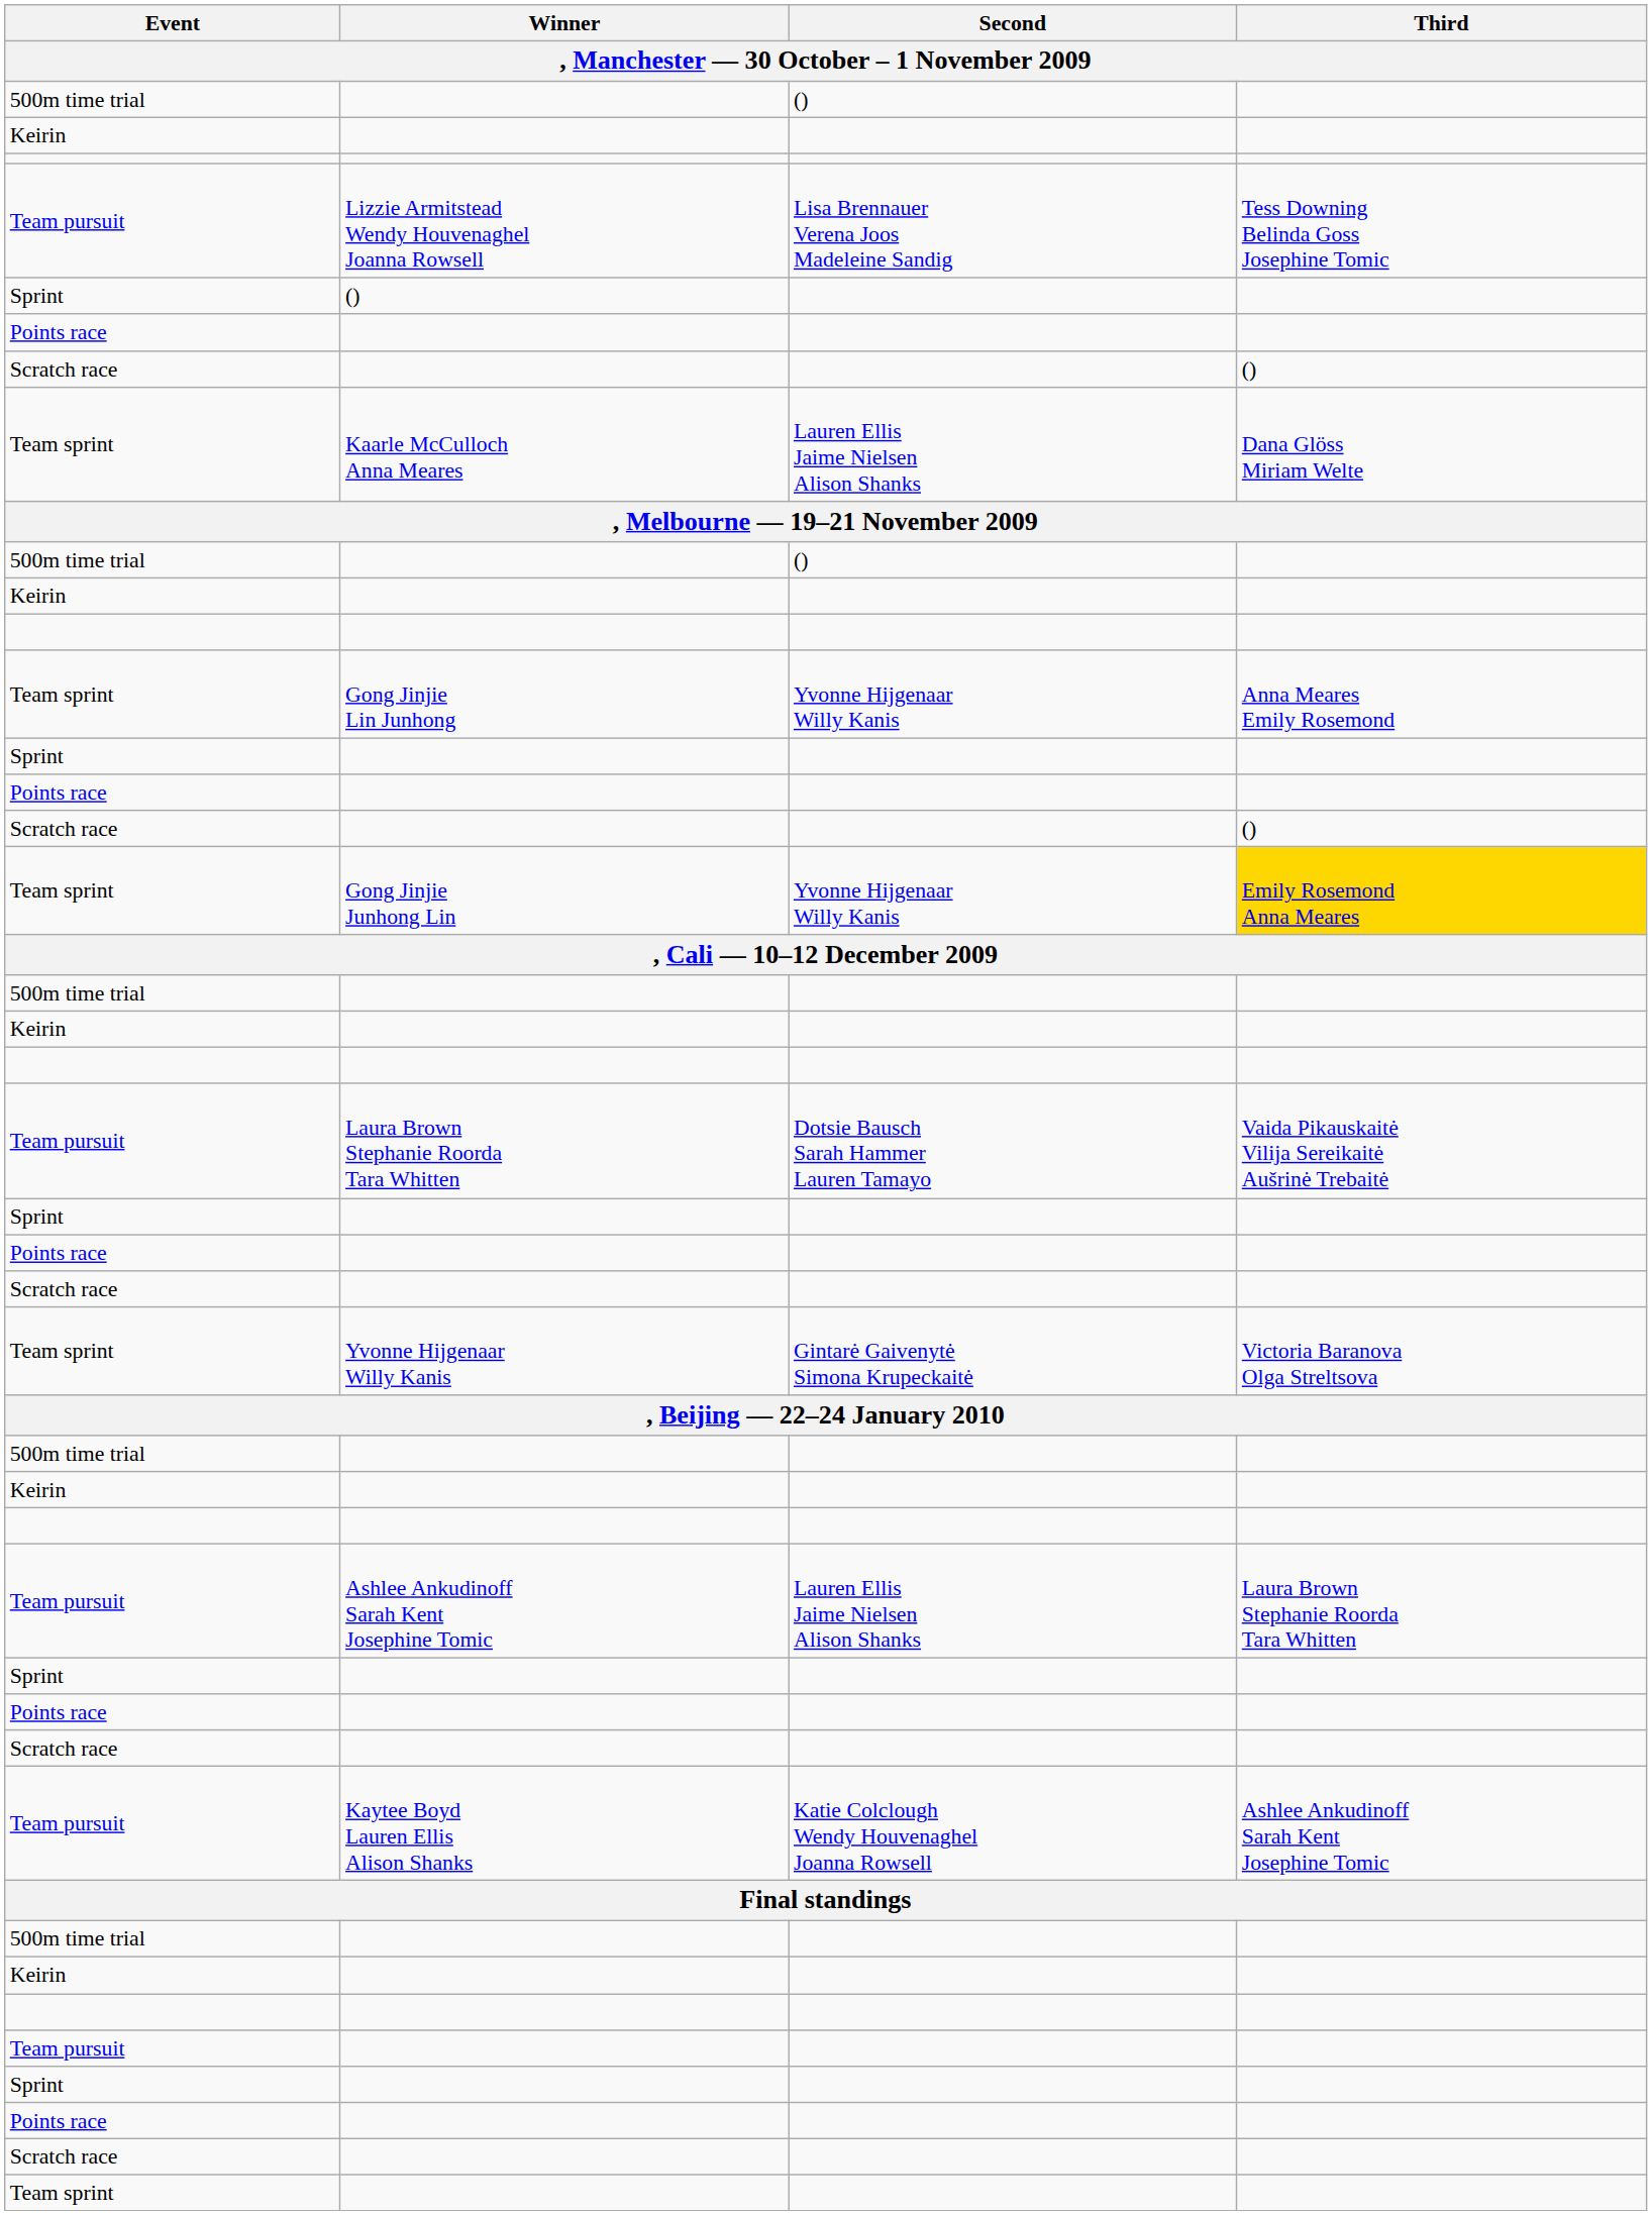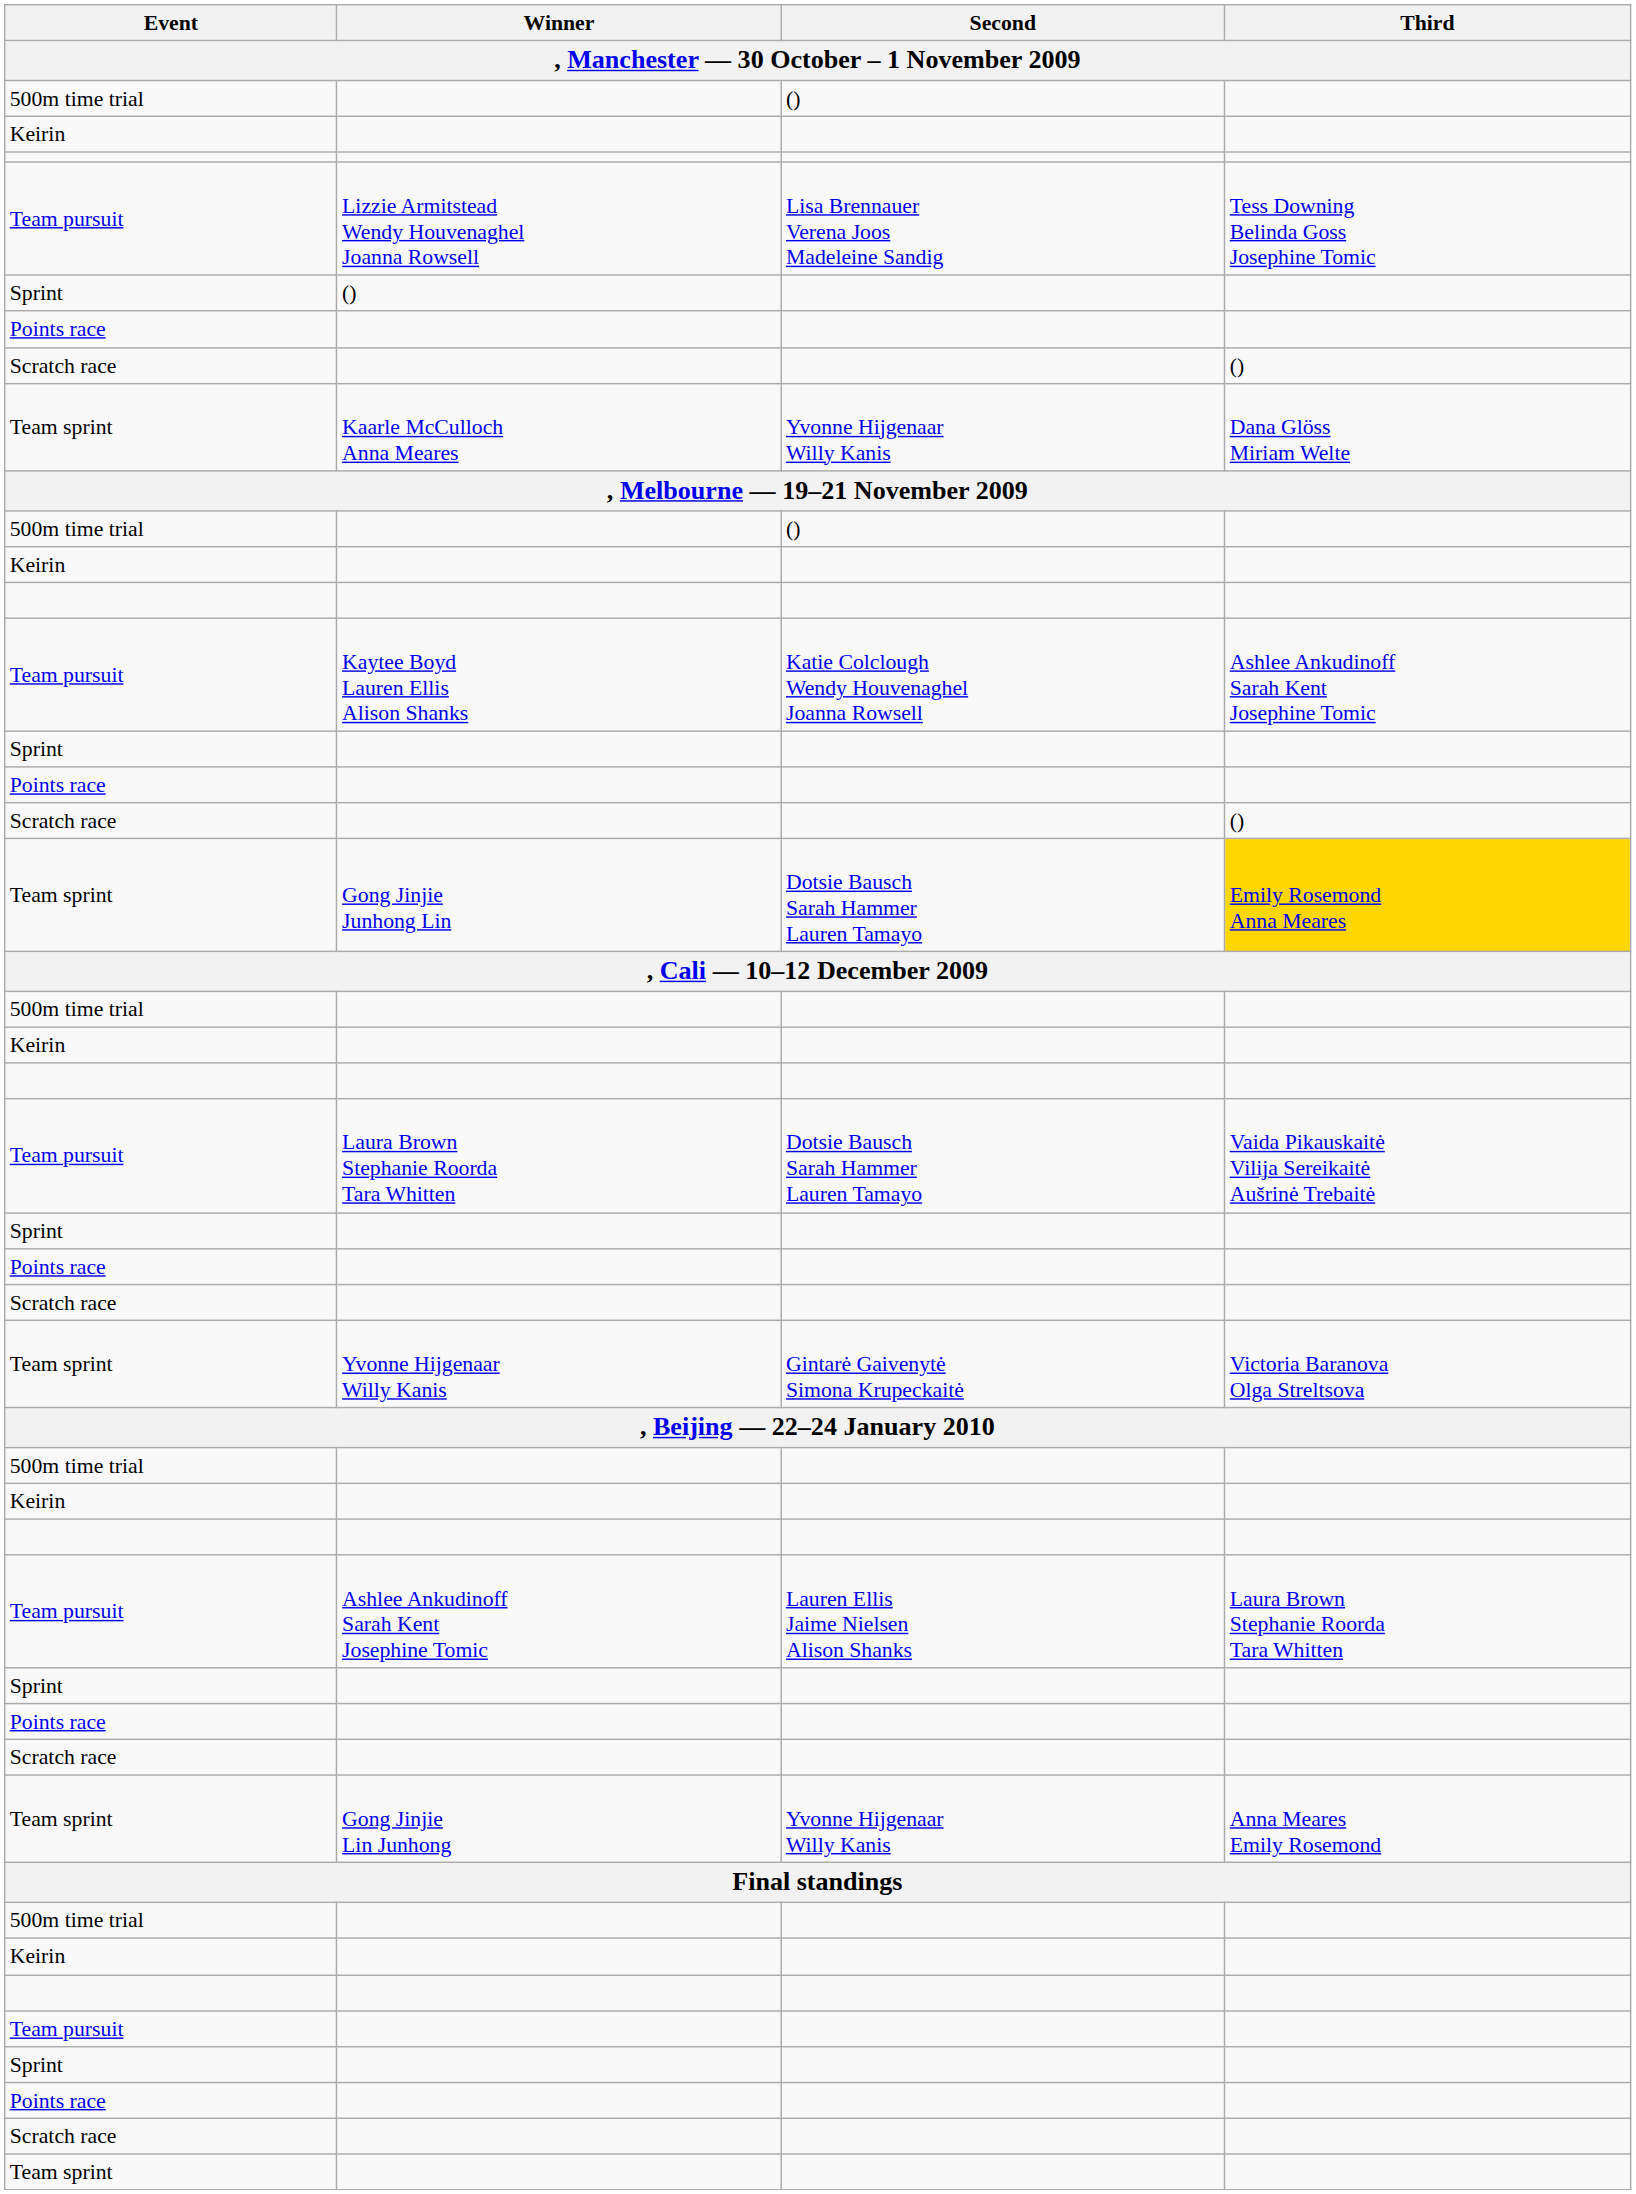 <table class=wikitable style="font-size:95%" width="90%">
 <tr>
 <th>Event</th>
 <th>Winner</th>
 <th>Second</th>
 <th>Third</th>
 </tr>
 <tr>
 <th colspan=4><big>, <a href='#'>Manchester</a> — 30 October – 1 November 2009</big></th>
 </tr>
 <tr>
 <td>500m time trial</td>
 <td></td>
 <td> ()</td>
 <td></td>
 </tr>
 <tr>
 <td>Keirin</td>
 <td></td>
 <td></td>
 <td></td>
 </tr>
 <tr>
 <td></td>
 <td></td>
 <td></td>
 <td></td>
 </tr>
 <tr>
 <td><a href='#'>Team pursuit</a><br></td>
 <td><br><a href='#'>Lizzie Armitstead</a><br><a href='#'>Wendy Houvenaghel</a><br><a href='#'>Joanna Rowsell</a></td>
 <td><br><a href='#'>Lisa Brennauer</a><br><a href='#'>Verena Joos</a><br><a href='#'>Madeleine Sandig</a></td>
 <td><br><a href='#'>Tess Downing</a><br><a href='#'>Belinda Goss</a><br><a href='#'>Josephine Tomic</a></td>
 </tr>
 <tr>
 <td>Sprint</td>
 <td> ()</td>
 <td></td>
 <td></td>
 </tr>
 <tr>
 <td><a href='#'>Points race</a></td>
 <td></td>
 <td></td>
 <td></td>
 </tr>
 <tr>
 <td>Scratch race</td>
 <td></td>
 <td></td>
 <td> ()</td>
 </tr>
 <tr>
 <td>Team sprint</td>
 <td><br><a href='#'>Kaarle McCulloch</a><br><a href='#'>Anna Meares</a></td>
-<td><br><a href='#'>Lauren Ellis</a><br><a href='#'>Jaime Nielsen</a><br><a href='#'>Alison Shanks</a></td>
+<td><br><a href='#'>Yvonne Hijgenaar</a><br><a href='#'>Willy Kanis</a></td>
 <td><br><a href='#'>Dana Glöss</a><br><a href='#'>Miriam Welte</a></td>
 </tr>
 <tr>
 <th colspan=4><big>, <a href='#'>Melbourne</a> — 19–21 November 2009</big></th>
 </tr>
 <tr>
 <td>500m time trial</td>
 <td></td>
 <td> ()</td>
 <td></td>
 </tr>
 <tr>
 <td>Keirin</td>
 <td></td>
 <td></td>
 <td></td>
 </tr>
 <tr>
 <td><br></td>
 <td></td>
 <td></td>
 <td></td>
 </tr>
 <tr>
-<td>Team sprint</td>
-<td><br><a href='#'>Gong Jinjie</a><br><a href='#'>Lin Junhong</a></td>
-<td><br><a href='#'>Yvonne Hijgenaar</a><br><a href='#'>Willy Kanis</a></td>
-<td><br><a href='#'>Anna Meares</a><br><a href='#'>Emily Rosemond</a></td>
+<td><a href='#'>Team pursuit</a><br></td>
+<td><br> <a href='#'>Kaytee Boyd</a><br><a href='#'>Lauren Ellis</a><br><a href='#'>Alison Shanks</a></td>
+<td><br><a href='#'>Katie Colclough</a><br><a href='#'>Wendy Houvenaghel</a><br><a href='#'>Joanna Rowsell</a></td>
+<td><br><a href='#'>Ashlee Ankudinoff</a><br><a href='#'>Sarah Kent</a><br><a href='#'>Josephine Tomic</a></td>
 </tr>
 <tr>
 <td>Sprint</td>
 <td></td>
 <td></td>
 <td></td>
 </tr>
 <tr>
 <td><a href='#'>Points race</a><br></td>
 <td></td>
 <td></td>
 <td></td>
 </tr>
 <tr>
 <td>Scratch race<br></td>
 <td></td>
 <td></td>
 <td> ()</td>
 </tr>
 <tr>
 <td>Team sprint</td>
 <td><br><a href='#'>Gong Jinjie</a><br><a href='#'>Junhong Lin</a></td>
-<td><br><a href='#'>Yvonne Hijgenaar</a><br><a href='#'>Willy Kanis</a></td>
+<td><br><a href='#'>Dotsie Bausch</a><br><a href='#'>Sarah Hammer</a><br><a href='#'>Lauren Tamayo</a></td>
 <td style="background: gold;"><br><a href='#'>Emily Rosemond</a><br><a href='#'>Anna Meares</a></td>
 </tr>
 <tr>
 <th colspan=4><big>, <a href='#'>Cali</a> — 10–12 December 2009</big></th>
 </tr>
 <tr>
 <td>500m time trial</td>
 <td></td>
 <td></td>
 <td></td>
 </tr>
 <tr>
 <td>Keirin</td>
 <td></td>
 <td></td>
 <td></td>
 </tr>
 <tr>
 <td><br></td>
 <td></td>
 <td></td>
 <td></td>
 </tr>
 <tr>
 <td><a href='#'>Team pursuit</a></td>
 <td><br><a href='#'>Laura Brown</a><br><a href='#'>Stephanie Roorda</a><br><a href='#'>Tara Whitten</a></td>
 <td><br><a href='#'>Dotsie Bausch</a><br><a href='#'>Sarah Hammer</a><br><a href='#'>Lauren Tamayo</a></td>
 <td><br><a href='#'>Vaida Pikauskaitė</a><br><a href='#'>Vilija Sereikaitė</a><br><a href='#'>Aušrinė Trebaitė</a></td>
 </tr>
 <tr>
 <td>Sprint</td>
 <td></td>
 <td></td>
 <td></td>
 </tr>
 <tr>
 <td><a href='#'>Points race</a></td>
 <td></td>
 <td></td>
 <td></td>
 </tr>
 <tr>
 <td>Scratch race</td>
 <td></td>
 <td></td>
 <td></td>
 </tr>
 <tr>
 <td>Team sprint</td>
 <td><br><a href='#'>Yvonne Hijgenaar</a><br><a href='#'>Willy Kanis</a></td>
 <td><br><a href='#'>Gintarė Gaivenytė</a><br><a href='#'>Simona Krupeckaitė</a></td>
 <td><br><a href='#'>Victoria Baranova</a><br><a href='#'>Olga Streltsova</a></td>
 </tr>
 <tr>
 <th colspan=4><big>, <a href='#'>Beijing</a> — 22–24 January 2010</big></th>
 </tr>
 <tr>
 <td>500m time trial</td>
 <td></td>
 <td></td>
 <td></td>
 </tr>
 <tr>
 <td>Keirin</td>
 <td></td>
 <td></td>
 <td></td>
 </tr>
 <tr>
 <td><br></td>
 <td></td>
 <td></td>
 <td></td>
 </tr>
 <tr>
 <td><a href='#'>Team pursuit</a></td>
 <td><br><a href='#'>Ashlee Ankudinoff</a><br><a href='#'>Sarah Kent</a><br><a href='#'>Josephine Tomic</a></td>
 <td><br><a href='#'>Lauren Ellis</a><br><a href='#'>Jaime Nielsen</a><br><a href='#'>Alison Shanks</a></td>
 <td><br><a href='#'>Laura Brown</a><br><a href='#'>Stephanie Roorda</a><br><a href='#'>Tara Whitten</a></td>
 </tr>
 <tr>
 <td>Sprint</td>
 <td></td>
 <td></td>
 <td></td>
 </tr>
 <tr>
 <td><a href='#'>Points race</a></td>
 <td></td>
 <td></td>
 <td></td>
 </tr>
 <tr>
 <td>Scratch race</td>
 <td></td>
 <td></td>
 <td></td>
 </tr>
 <tr>
-<td><a href='#'>Team pursuit</a><br></td>
-<td><br> <a href='#'>Kaytee Boyd</a><br><a href='#'>Lauren Ellis</a><br><a href='#'>Alison Shanks</a></td>
-<td><br><a href='#'>Katie Colclough</a><br><a href='#'>Wendy Houvenaghel</a><br><a href='#'>Joanna Rowsell</a></td>
-<td><br><a href='#'>Ashlee Ankudinoff</a><br><a href='#'>Sarah Kent</a><br><a href='#'>Josephine Tomic</a></td>
+<td>Team sprint</td>
+<td><br><a href='#'>Gong Jinjie</a><br><a href='#'>Lin Junhong</a></td>
+<td><br><a href='#'>Yvonne Hijgenaar</a><br><a href='#'>Willy Kanis</a></td>
+<td><br><a href='#'>Anna Meares</a><br><a href='#'>Emily Rosemond</a></td>
 </tr>
 <tr>
 <th colspan=4><big>Final standings</big></th>
 </tr>
 <tr>
 <td>500m time trial</td>
 <td></td>
 <td></td>
 <td></td>
 </tr>
 <tr>
 <td>Keirin</td>
 <td></td>
 <td></td>
 <td></td>
 </tr>
 <tr>
 <td><br></td>
 <td></td>
 <td></td>
 <td></td>
 </tr>
 <tr>
 <td><a href='#'>Team pursuit</a></td>
 <td></td>
 <td></td>
 <td></td>
 </tr>
 <tr>
 <td>Sprint</td>
 <td></td>
 <td></td>
 <td></td>
 </tr>
 <tr>
 <td><a href='#'>Points race</a></td>
 <td></td>
 <td></td>
 <td></td>
 </tr>
 <tr>
 <td>Scratch race</td>
 <td></td>
 <td></td>
 <td></td>
 </tr>
 <tr>
 <td>Team sprint</td>
 <td></td>
 <td></td>
 <td></td>
 </tr>
 </table>
